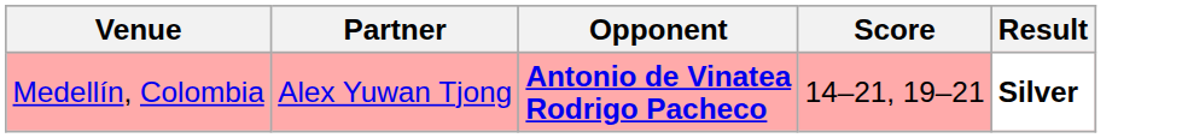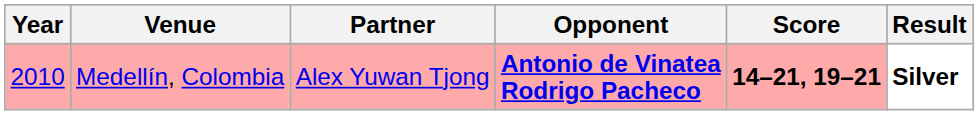 <table class="sortable wikitable" style="font-size: 90%;">
 <tr>
+<th>Year</th>
 <th>Venue</th>
 <th>Partner</th>
 <th>Opponent</th>
 <th>Score</th>
 <th>Result</th>
 </tr>
 <tr style="background:#FFAAAA">
+<td align="center"><a href='#'>2010</a></td>
 <td align="left"><a href='#'>Medellín</a>, <a href='#'>Colombia</a></td>
 <td align="left"> <a href='#'>Alex Yuwan Tjong</a></td>
 <td align="left"><strong> <a href='#'>Antonio de Vinatea</a> <br>  <a href='#'>Rodrigo Pacheco</a></strong></td>
-<td align="left">14–21, 19–21</td>
+<td align="left"><strong>14–21, 19–21</strong></td>
 <td style="text-align:left; background:white"> <strong>Silver</strong></td>
 </tr>
 </table>
